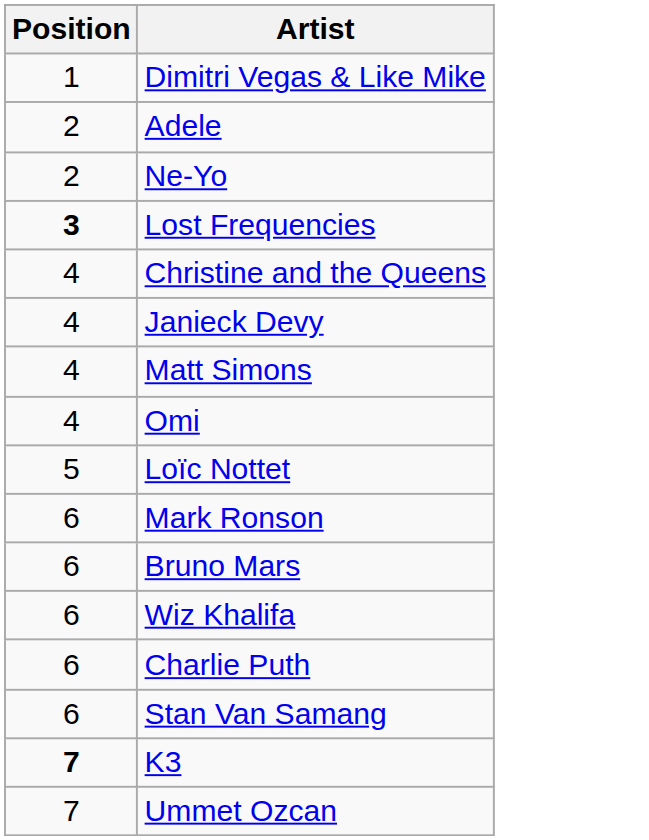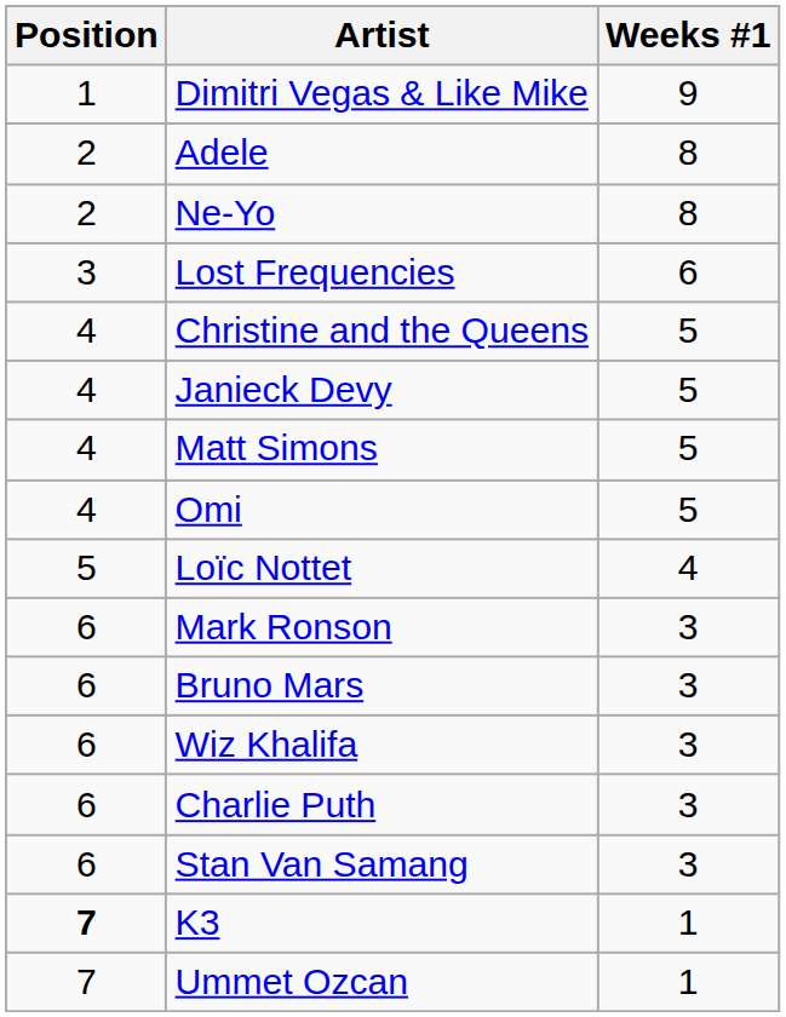 <table class="wikitable sortable" style="font-size:97%;">
 <tr>
 <th>Position</th>
 <th>Artist</th>
+<th>Weeks #1</th>
 </tr>
 <tr>
 <td align="center">1</td>
 <td><a href='#'>Dimitri Vegas & Like Mike</a></td>
+<td align="center">9</td>
 </tr>
 <tr>
 <td align="center">2</td>
 <td><a href='#'>Adele</a></td>
+<td align="center">8</td>
 </tr>
 <tr>
 <td align="center">2</td>
 <td><a href='#'>Ne-Yo</a></td>
+<td align="center">8</td>
 </tr>
 <tr>
-<td align="center"><strong>3</strong></td>
+<td align="center">3</td>
 <td><a href='#'>Lost Frequencies</a></td>
+<td align="center">6</td>
 </tr>
 <tr>
 <td align="center">4</td>
 <td><a href='#'>Christine and the Queens</a></td>
+<td align="center">5</td>
 </tr>
 <tr>
 <td align="center">4</td>
 <td><a href='#'>Janieck Devy</a></td>
+<td align="center">5</td>
 </tr>
 <tr>
 <td align="center">4</td>
 <td><a href='#'>Matt Simons</a></td>
+<td align="center">5</td>
 </tr>
 <tr>
 <td align="center">4</td>
 <td><a href='#'>Omi</a></td>
+<td align="center">5</td>
 </tr>
 <tr>
 <td align="center">5</td>
 <td><a href='#'>Loïc Nottet</a></td>
+<td align="center">4</td>
 </tr>
 <tr>
 <td align="center">6</td>
 <td><a href='#'>Mark Ronson</a></td>
+<td align="center">3</td>
 </tr>
 <tr>
 <td align="center">6</td>
 <td><a href='#'>Bruno Mars</a></td>
+<td align="center">3</td>
 </tr>
 <tr>
 <td align="center">6</td>
 <td><a href='#'>Wiz Khalifa</a></td>
+<td align="center">3</td>
 </tr>
 <tr>
 <td align="center">6</td>
 <td><a href='#'>Charlie Puth</a></td>
+<td align="center">3</td>
 </tr>
 <tr>
 <td align="center">6</td>
 <td><a href='#'>Stan Van Samang</a></td>
+<td align="center">3</td>
 </tr>
 <tr>
 <td align="center"><strong>7</strong></td>
 <td><a href='#'>K3</a></td>
+<td align="center">1</td>
 </tr>
 <tr>
 <td align="center">7</td>
 <td><a href='#'>Ummet Ozcan</a></td>
+<td align="center">1</td>
 </tr>
 </table>
